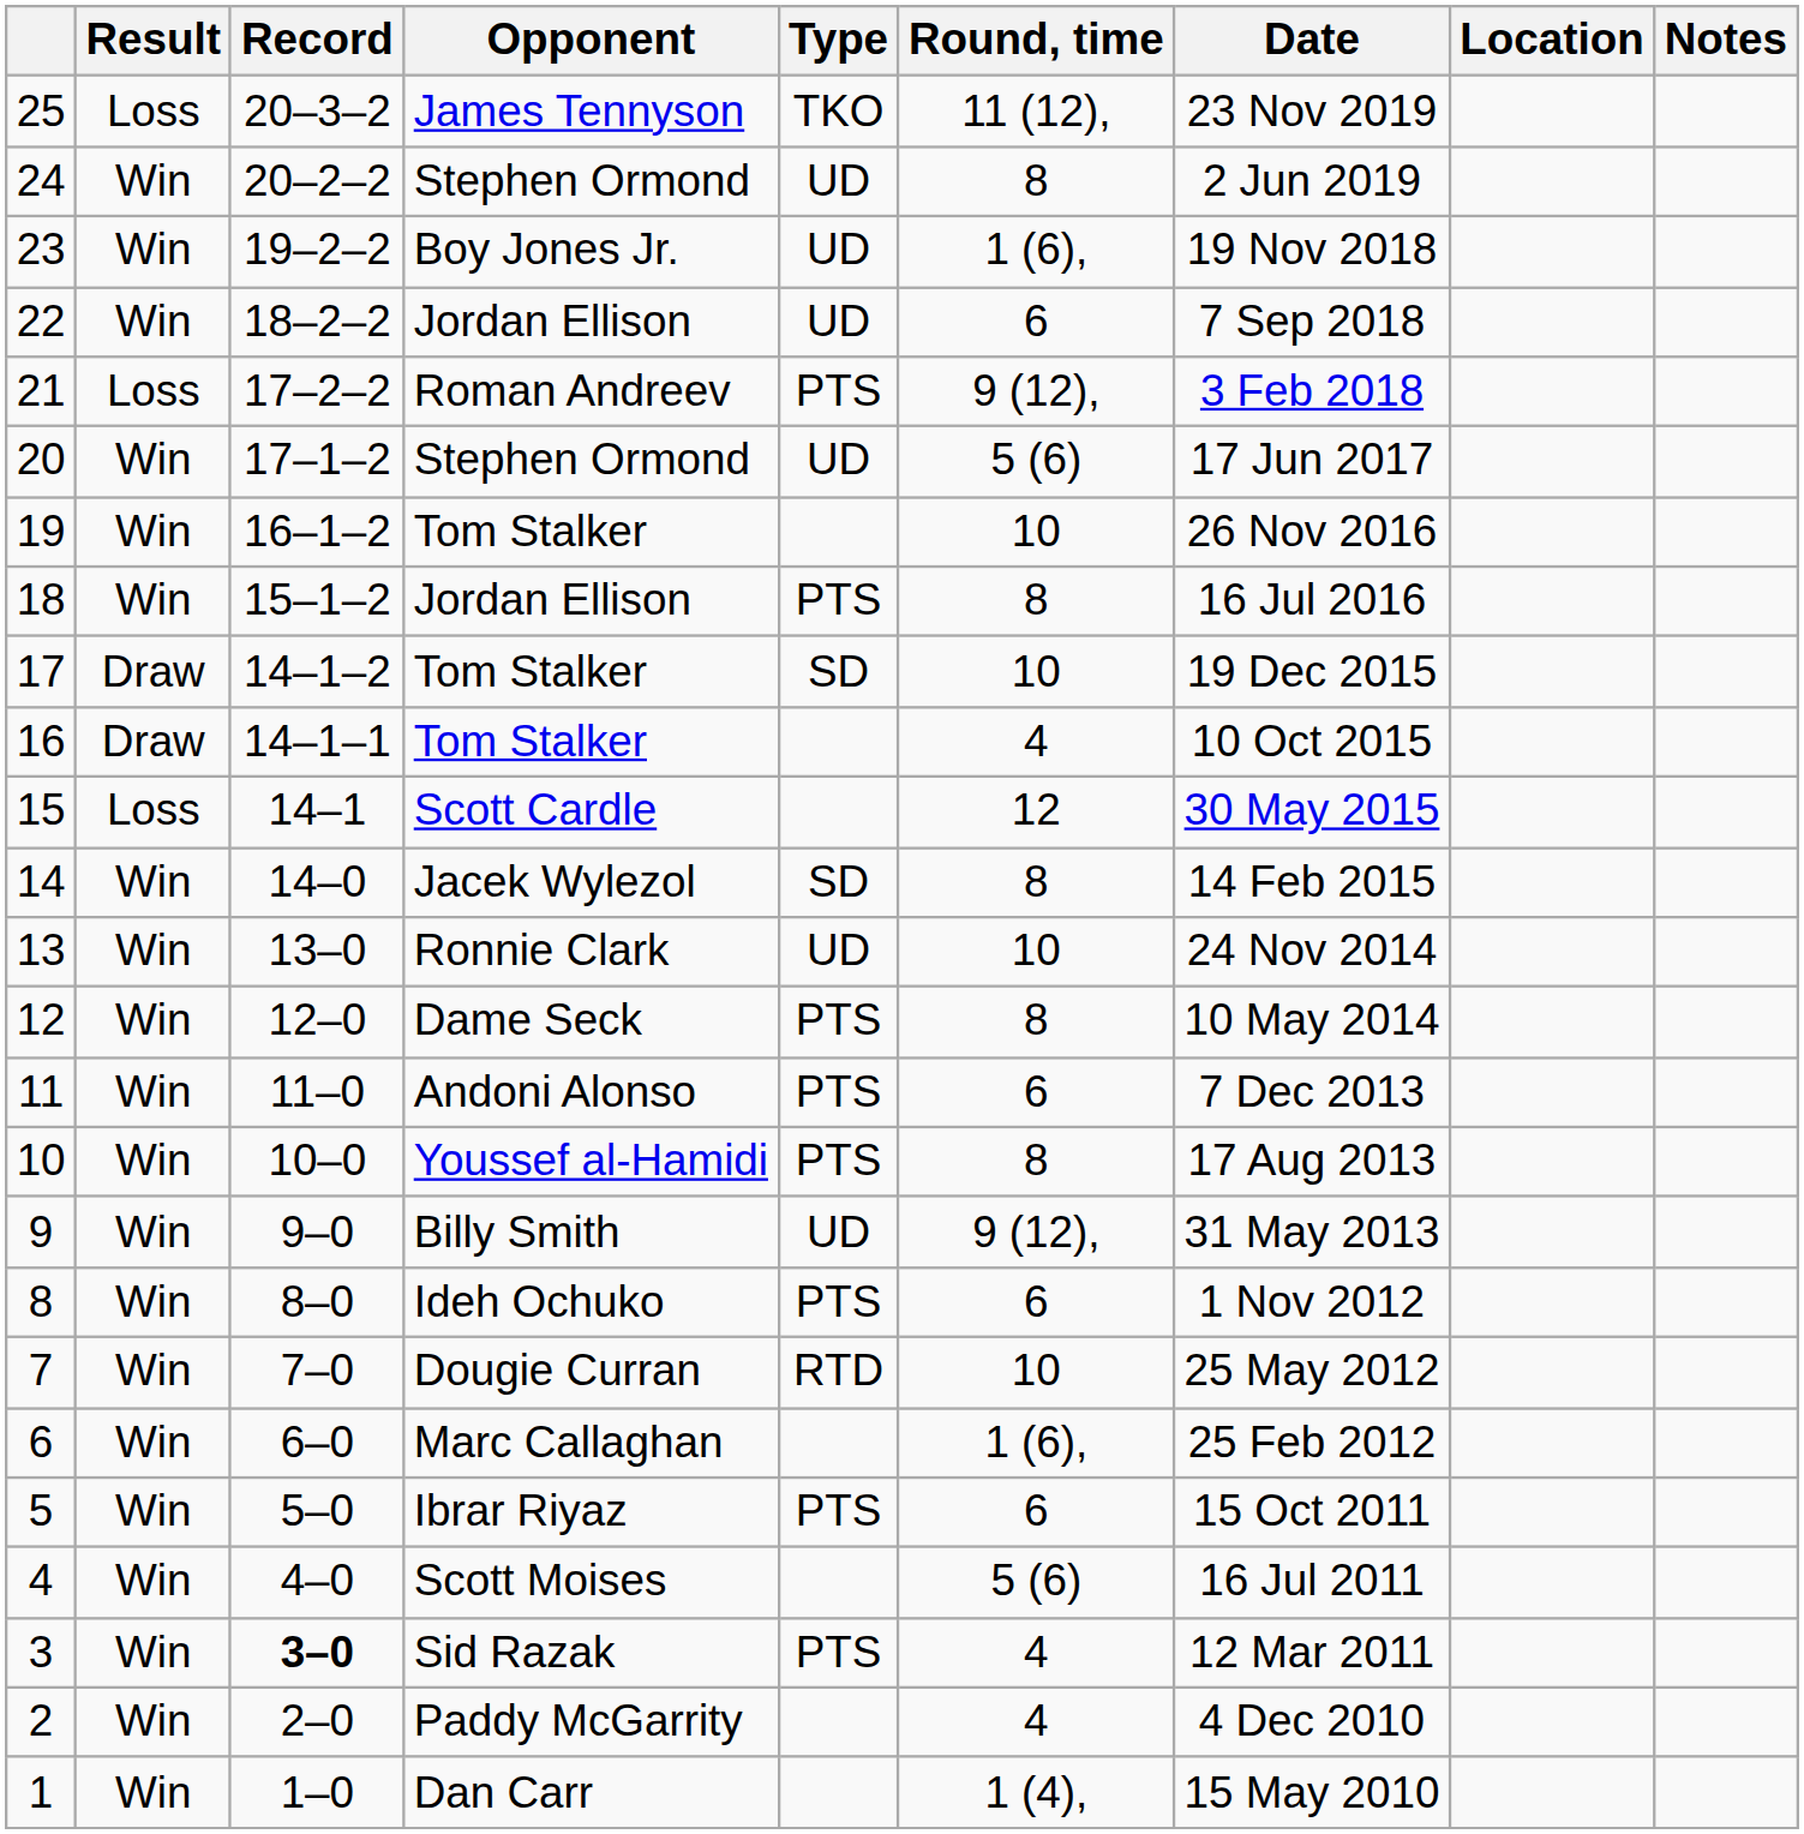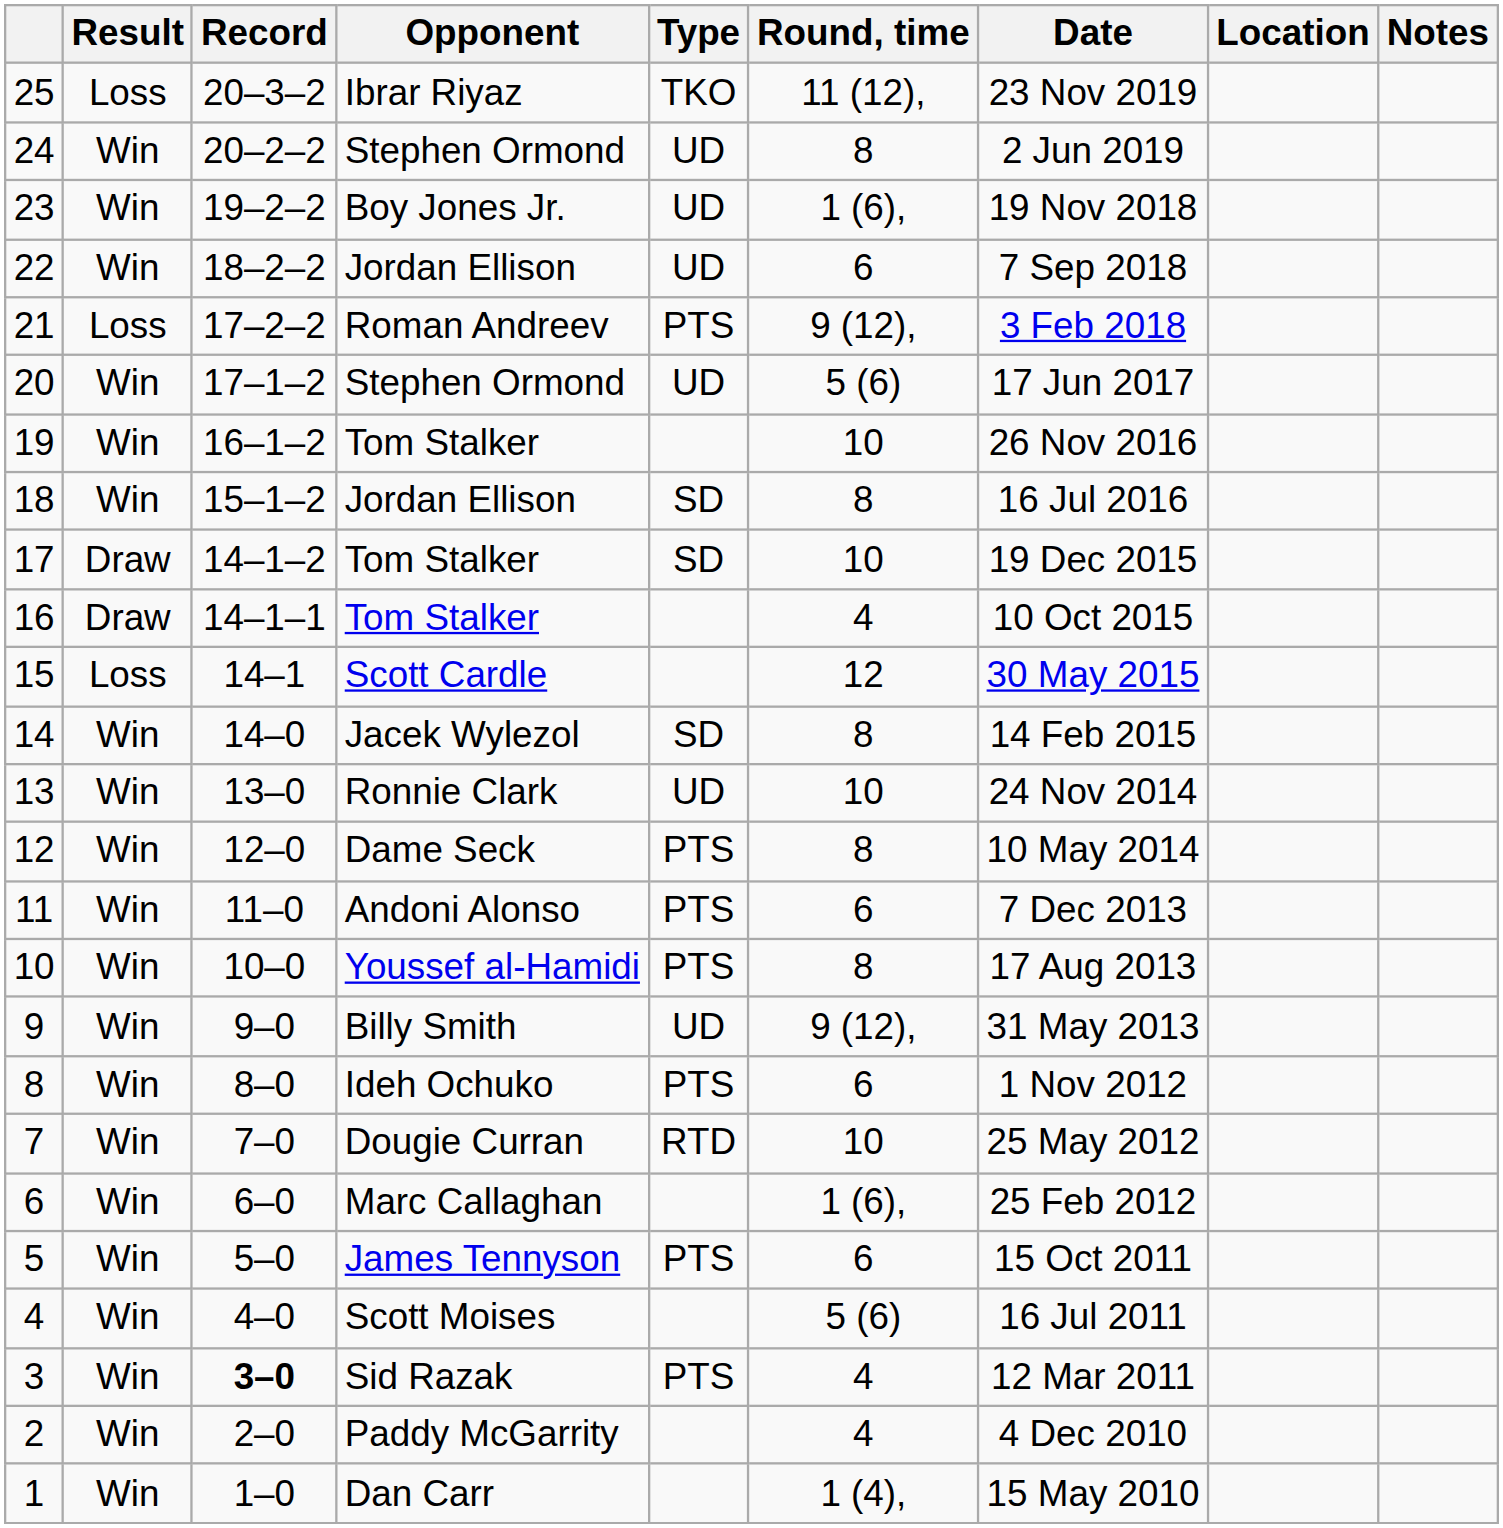 <table class="wikitable" style="text-align:center">
 <tr>
 <th></th>
 <th>Result</th>
 <th>Record</th>
 <th>Opponent</th>
 <th>Type</th>
 <th>Round, time</th>
 <th>Date</th>
 <th>Location</th>
 <th>Notes</th>
 </tr>
 <tr>
 <td>25</td>
 <td>Loss</td>
 <td>20–3–2</td>
-<td align=left><a href='#'>James Tennyson</a></td>
+<td align=left>Ibrar Riyaz</td>
 <td>TKO</td>
 <td>11 (12), </td>
 <td>23 Nov 2019</td>
 <td align=left></td>
 <td></td>
 </tr>
 <tr>
 <td>24</td>
 <td>Win</td>
 <td>20–2–2</td>
 <td align=left>Stephen Ormond</td>
 <td>UD</td>
 <td>8</td>
 <td>2 Jun 2019</td>
 <td align=left></td>
 <td align=left></td>
 </tr>
 <tr>
 <td>23</td>
 <td>Win</td>
 <td>19–2–2</td>
 <td align=left>Boy Jones Jr.</td>
 <td>UD</td>
 <td>1 (6), </td>
 <td>19 Nov 2018</td>
 <td align=left></td>
 <td align=left></td>
 </tr>
 <tr>
 <td>22</td>
 <td>Win</td>
 <td>18–2–2</td>
 <td align=left>Jordan Ellison</td>
 <td>UD</td>
 <td>6</td>
 <td>7 Sep 2018</td>
 <td align=left></td>
 <td></td>
 </tr>
 <tr>
 <td>21</td>
 <td>Loss</td>
 <td>17–2–2</td>
 <td align=left>Roman Andreev</td>
 <td>PTS</td>
 <td>9 (12), </td>
 <td><a href='#'>3 Feb 2018</a></td>
 <td align=left></td>
 <td align=left></td>
 </tr>
 <tr>
 <td>20</td>
 <td>Win</td>
 <td>17–1–2</td>
 <td align=left>Stephen Ormond</td>
 <td>UD</td>
 <td>5 (6)</td>
 <td>17 Jun 2017</td>
 <td align=left></td>
 <td align=left></td>
 </tr>
 <tr>
 <td>19</td>
 <td>Win</td>
 <td>16–1–2</td>
 <td align=left>Tom Stalker</td>
 <td></td>
 <td>10</td>
 <td>26 Nov 2016</td>
 <td align=left></td>
 <td align=left></td>
 </tr>
 <tr>
 <td>18</td>
 <td>Win</td>
 <td>15–1–2</td>
 <td align=left>Jordan Ellison</td>
-<td>PTS</td>
+<td>SD</td>
 <td>8</td>
 <td>16 Jul 2016</td>
 <td align=left></td>
 <td></td>
 </tr>
 <tr>
 <td>17</td>
 <td>Draw</td>
 <td>14–1–2</td>
 <td align=left>Tom Stalker</td>
 <td>SD</td>
 <td>10</td>
 <td>19 Dec 2015</td>
 <td align=left></td>
 <td align=left></td>
 </tr>
 <tr>
 <td>16</td>
 <td>Draw</td>
 <td>14–1–1</td>
 <td align=left><a href='#'>Tom Stalker</a></td>
 <td></td>
 <td>4</td>
 <td>10 Oct 2015</td>
 <td align=left></td>
 <td align=left></td>
 </tr>
 <tr>
 <td>15</td>
 <td>Loss</td>
 <td>14–1</td>
 <td align=left><a href='#'>Scott Cardle</a></td>
 <td></td>
 <td>12</td>
 <td><a href='#'>30 May 2015</a></td>
 <td align=left></td>
 <td align=left></td>
 </tr>
 <tr>
 <td>14</td>
 <td>Win</td>
 <td>14–0</td>
 <td align=left>Jacek Wylezol</td>
 <td>SD</td>
 <td>8</td>
 <td>14 Feb 2015</td>
 <td align=left></td>
 <td></td>
 </tr>
 <tr>
 <td>13</td>
 <td>Win</td>
 <td>13–0</td>
 <td align=left>Ronnie Clark</td>
 <td>UD</td>
 <td>10</td>
 <td>24 Nov 2014</td>
 <td align=left></td>
 <td></td>
 </tr>
 <tr>
 <td>12</td>
 <td>Win</td>
 <td>12–0</td>
 <td align=left>Dame Seck</td>
 <td>PTS</td>
 <td>8</td>
 <td>10 May 2014</td>
 <td align=left></td>
 <td></td>
 </tr>
 <tr>
 <td>11</td>
 <td>Win</td>
 <td>11–0</td>
 <td align=left>Andoni Alonso</td>
 <td>PTS</td>
 <td>6</td>
 <td>7 Dec 2013</td>
 <td align=left></td>
 <td></td>
 </tr>
 <tr>
 <td>10</td>
 <td>Win</td>
 <td>10–0</td>
 <td align=left><a href='#'>Youssef al-Hamidi</a></td>
 <td>PTS</td>
 <td>8</td>
 <td>17 Aug 2013</td>
 <td align=left></td>
 <td></td>
 </tr>
 <tr>
 <td>9</td>
 <td>Win</td>
 <td>9–0</td>
 <td align=left>Billy Smith</td>
 <td>UD</td>
 <td>9 (12), </td>
 <td>31 May 2013</td>
 <td align=left></td>
 <td></td>
 </tr>
 <tr>
 <td>8</td>
 <td>Win</td>
 <td>8–0</td>
 <td align=left>Ideh Ochuko</td>
 <td>PTS</td>
 <td>6</td>
 <td>1 Nov 2012</td>
 <td align=left></td>
 <td></td>
 </tr>
 <tr>
 <td>7</td>
 <td>Win</td>
 <td>7–0</td>
 <td align=left>Dougie Curran</td>
 <td>RTD</td>
 <td>10</td>
 <td>25 May 2012</td>
 <td align=left></td>
 <td></td>
 </tr>
 <tr>
 <td>6</td>
 <td>Win</td>
 <td>6–0</td>
 <td align=left>Marc Callaghan</td>
 <td></td>
 <td>1 (6), </td>
 <td>25 Feb 2012</td>
 <td align=left></td>
 <td></td>
 </tr>
 <tr>
 <td>5</td>
 <td>Win</td>
 <td>5–0</td>
-<td align=left>Ibrar Riyaz</td>
+<td align=left><a href='#'>James Tennyson</a></td>
 <td>PTS</td>
 <td>6</td>
 <td>15 Oct 2011</td>
 <td align=left></td>
 <td></td>
 </tr>
 <tr>
 <td>4</td>
 <td>Win</td>
 <td>4–0</td>
 <td align=left>Scott Moises</td>
 <td></td>
 <td>5 (6)</td>
 <td>16 Jul 2011</td>
 <td align=left></td>
 <td align=left></td>
 </tr>
 <tr>
 <td>3</td>
 <td>Win</td>
 <td><strong>3–0</strong></td>
 <td align=left>Sid Razak</td>
 <td>PTS</td>
 <td>4</td>
 <td>12 Mar 2011</td>
 <td align=left></td>
 <td></td>
 </tr>
 <tr>
 <td>2</td>
 <td>Win</td>
 <td>2–0</td>
 <td align=left>Paddy McGarrity</td>
 <td></td>
 <td>4</td>
 <td>4 Dec 2010</td>
 <td align=left></td>
 <td></td>
 </tr>
 <tr>
 <td>1</td>
 <td>Win</td>
 <td>1–0</td>
 <td align=left>Dan Carr</td>
 <td></td>
 <td>1 (4), </td>
 <td>15 May 2010</td>
 <td align=left></td>
 <td></td>
 </tr>
 <tr>
 </tr>
 </table>
